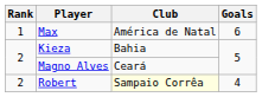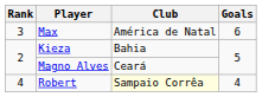 <table class="wikitable" style="text-align:center">
 <tr>
 <th>Rank</th>
 <th>Player</th>
 <th>Club</th>
 <th>Goals</th>
 </tr>
 <tr>
-<td>1</td>
+<td>3</td>
 <td align="left"> <a href='#'>Max</a></td>
 <td align="left">América de Natal</td>
 <td>6</td>
 </tr>
 <tr>
 <td rowspan="2">2</td>
 <td align="left"> <a href='#'>Kieza</a></td>
 <td align="left">Bahia</td>
 <td rowspan="2">5</td>
 </tr>
 <tr>
 <td align="left"> <a href='#'>Magno Alves</a></td>
 <td align="left">Ceará</td>
 </tr>
 <tr>
-<td>2</td>
+<td>4</td>
 <td align="left"> <a href='#'>Robert</a></td>
 <td align="left" style="background: lightyellow;">Sampaio Corrêa</td>
 <td>4</td>
 </tr>
 </table>
